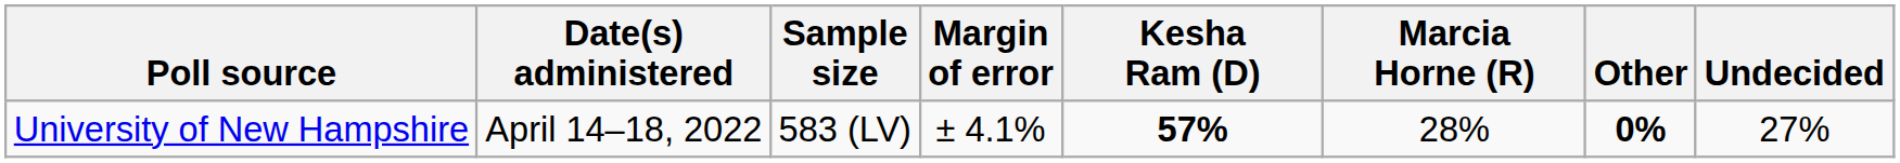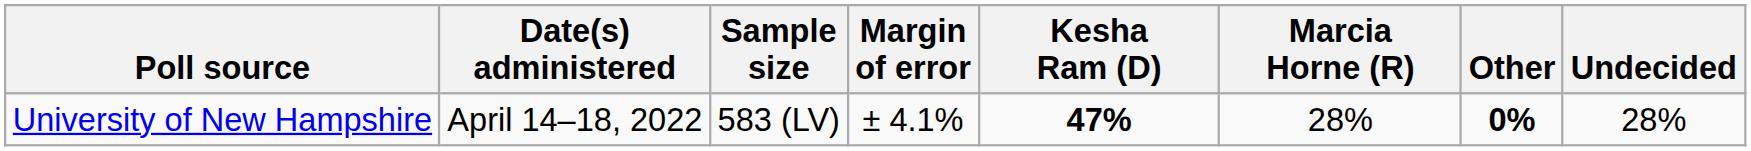 <table class="wikitable" style="font-size:90%;text-align:center;">
 <tr valign=bottom>
 <th>Poll source</th>
 <th>Date(s)<br>administered</th>
 <th>Sample<br>size</th>
 <th>Margin<br>of error</th>
 <th style="width:100px;">Kesha<br>Ram (D)</th>
 <th style="width:100px;">Marcia<br>Horne (R)</th>
 <th>Other</th>
 <th>Undecided</th>
 </tr>
 <tr>
 <td style="text-align:left;"><a href='#'>University of New Hampshire</a></td>
 <td>April 14–18, 2022</td>
 <td>583 (LV)</td>
 <td>± 4.1%</td>
-<td><strong>57%</strong></td>
+<td><strong>47%</strong></td>
 <td>28%</td>
 <td><strong>0%</strong></td>
-<td>27%</td>
+<td>28%</td>
 </tr>
 </table>
